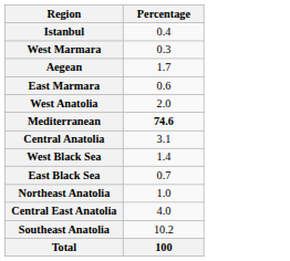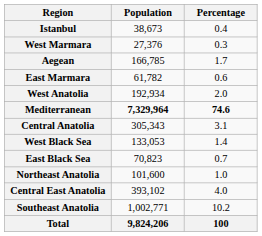 <table class="wikitable">
 <tr>
 <th style="width:120pt;">Region</th>
+<th style="width:80pt;">Population</th>
 <th style="width:80pt;">Percentage</th>
 </tr>
 <tr>
 <th style="width:120pt;">Istanbul</th>
+<td style="text-align:center;">38,673</td>
 <td style="text-align:center;">0.4</td>
 </tr>
 <tr>
 <th style="width:120pt;">West Marmara</th>
+<td style="text-align:center;">27,376</td>
 <td style="text-align:center;">0.3</td>
 </tr>
 <tr>
 <th style="width:120pt;">Aegean</th>
+<td style="text-align:center;">166,785</td>
 <td style="text-align:center;">1.7</td>
 </tr>
 <tr>
 <th style="width:120pt;">East Marmara</th>
+<td style="text-align:center;">61,782</td>
 <td style="text-align:center;">0.6</td>
 </tr>
 <tr>
 <th style="width:120pt;">West Anatolia</th>
+<td style="text-align:center;">192,934</td>
 <td style="text-align:center;">2.0</td>
 </tr>
 <tr>
 <th style="width:120pt;">Mediterranean</th>
+<td style="text-align:center;"><strong>7,329,964</strong></td>
 <td style="text-align:center;"><strong>74.6</strong></td>
 </tr>
 <tr>
 <th style="width:120pt;">Central Anatolia</th>
+<td style="text-align:center;">305,343</td>
 <td style="text-align:center;">3.1</td>
 </tr>
 <tr>
 <th style="width:120pt;">West Black Sea</th>
+<td style="text-align:center;">133,053</td>
 <td style="text-align:center;">1.4</td>
 </tr>
 <tr>
 <th style="width:120pt;">East Black Sea</th>
+<td style="text-align:center;">70,823</td>
 <td style="text-align:center;">0.7</td>
 </tr>
 <tr>
 <th style="width:120pt;">Northeast Anatolia</th>
+<td style="text-align:center;">101,600</td>
 <td style="text-align:center;">1.0</td>
 </tr>
 <tr>
 <th style="width:120pt;">Central East Anatolia</th>
+<td style="text-align:center;">393,102</td>
 <td style="text-align:center;">4.0</td>
 </tr>
 <tr>
 <th style="width:120pt;">Southeast Anatolia</th>
+<td style="text-align:center;">1,002,771</td>
 <td style="text-align:center;">10.2</td>
 </tr>
 <tr>
 <th style="width:120pt;">Total</th>
+<th style="width:80pt;">9,824,206</th>
 <th style="text-align:center;">100</th>
 </tr>
 </table>
